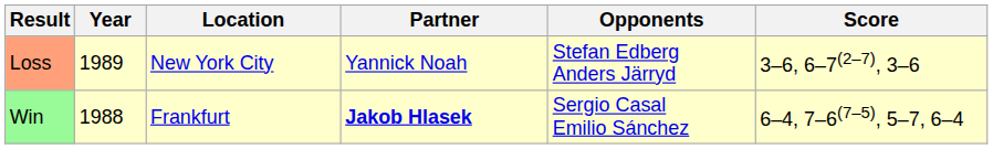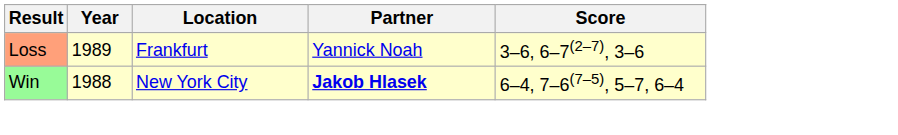 <table class="sortable wikitable">
 <tr>
 <th style="width:40px">Result</th>
 <th style="width:50px">Year</th>
 <th style="width:150px">Location</th>
 <th style="width:160px">Partner</th>
-<th style="width:160px">Opponents</th>
 <th style="width:180px" class="unsortable">Score</th>
 </tr>
 <tr style="background:#ffffcc;">
 <td style="background:#ffa07a;">Loss</td>
 <td>1989</td>
-<td><a href='#'>New York City</a></td>
+<td><a href='#'>Frankfurt</a></td>
 <td> <a href='#'>Yannick Noah</a></td>
-<td> <a href='#'>Stefan Edberg</a><br> <a href='#'>Anders Järryd</a></td>
 <td>3–6, 6–7<sup>(2–7)</sup>, 3–6</td>
 </tr>
 <tr style="background:#ffffcc;">
 <td style="background:#98fb98;">Win</td>
 <td>1988</td>
-<td><a href='#'>Frankfurt</a></td>
+<td><a href='#'>New York City</a></td>
 <td><strong> <a href='#'>Jakob Hlasek</a></strong></td>
-<td> <a href='#'>Sergio Casal</a><br> <a href='#'>Emilio Sánchez</a></td>
 <td>6–4, 7–6<sup>(7–5)</sup>, 5–7, 6–4</td>
 </tr>
 </table>
